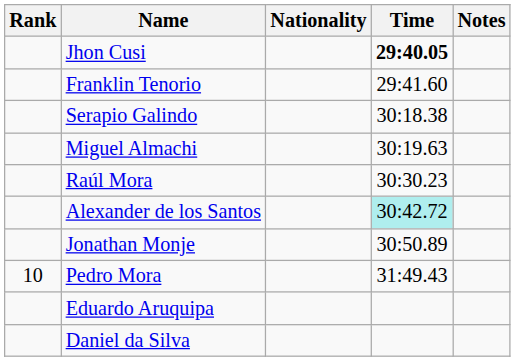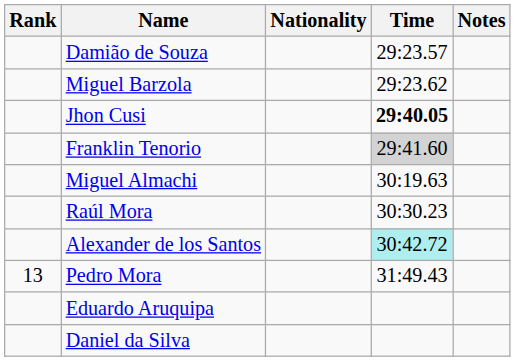 <table class="wikitable sortable" style="text-align:center">
 <tr>
 <th>Rank</th>
 <th>Name</th>
 <th>Nationality</th>
 <th>Time</th>
 <th>Notes</th>
+</tr>
+<tr>
+<td></td>
+<td align=left><a href='#'>Damião de Souza</a></td>
+<td align=left></td>
+<td>29:23.57</td>
+<td></td>
+</tr>
+<tr>
+<td></td>
+<td align=left><a href='#'>Miguel Barzola</a></td>
+<td align=left></td>
+<td>29:23.62</td>
+<td></td>
 </tr>
 <tr>
 <td></td>
 <td align=left><a href='#'>Jhon Cusi</a></td>
 <td align=left></td>
 <td><strong>29:40.05</strong></td>
 <td></td>
 </tr>
 <tr>
 <td></td>
 <td align=left><a href='#'>Franklin Tenorio</a></td>
 <td align=left></td>
-<td>29:41.60</td>
-<td></td>
-</tr>
-<tr>
-<td></td>
-<td align=left><a href='#'>Serapio Galindo</a></td>
-<td align=left></td>
-<td>30:18.38</td>
+<td style="background: lightgrey;">29:41.60</td>
 <td></td>
 </tr>
 <tr>
 <td></td>
 <td align=left><a href='#'>Miguel Almachi</a></td>
 <td align=left></td>
 <td>30:19.63</td>
 <td></td>
 </tr>
 <tr>
 <td></td>
 <td align=left><a href='#'>Raúl Mora</a></td>
 <td align=left></td>
 <td>30:30.23</td>
 <td></td>
 </tr>
 <tr>
 <td></td>
 <td align=left><a href='#'>Alexander de los Santos</a></td>
 <td align=left></td>
 <td style="background: paleturquoise;">30:42.72</td>
 <td></td>
 </tr>
 <tr>
-<td></td>
-<td align=left><a href='#'>Jonathan Monje</a></td>
-<td align=left></td>
-<td>30:50.89</td>
-<td></td>
-</tr>
-<tr>
-<td>10</td>
+<td>13</td>
 <td align=left><a href='#'>Pedro Mora</a></td>
 <td align=left></td>
 <td>31:49.43</td>
 <td></td>
 </tr>
 <tr>
 <td></td>
 <td align=left><a href='#'>Eduardo Aruquipa</a></td>
 <td align=left></td>
 <td></td>
 <td></td>
 </tr>
 <tr>
 <td></td>
 <td align=left><a href='#'>Daniel da Silva</a></td>
 <td align=left></td>
 <td></td>
 <td></td>
 </tr>
 </table>
